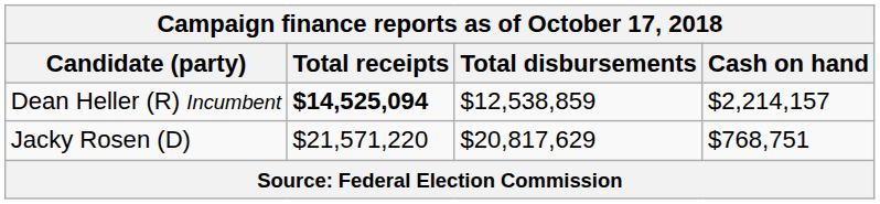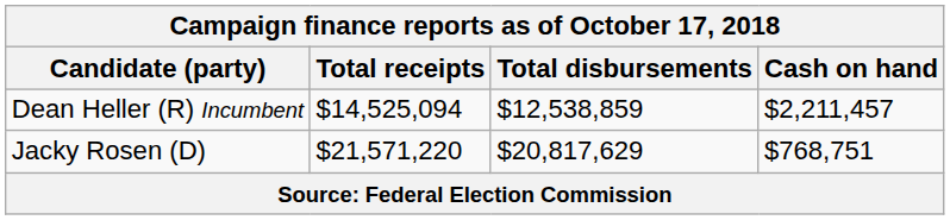 <table class="wikitable sortable">
 <tr>
 <th colspan=4>Campaign finance reports as of October 17, 2018</th>
 </tr>
 <tr style="text-align:center;">
 <th>Candidate (party)</th>
 <th>Total receipts</th>
 <th>Total disbursements</th>
 <th>Cash on hand</th>
 </tr>
 <tr>
 <td>Dean Heller (R) <em><small>Incumbent</small></em></td>
-<td><strong>$14,525,094</strong></td>
+<td>$14,525,094</td>
 <td>$12,538,859</td>
-<td>$2,214,157</td>
+<td>$2,211,457</td>
 </tr>
 <tr>
 <td>Jacky Rosen (D)</td>
 <td>$21,571,220</td>
 <td>$20,817,629</td>
 <td>$768,751</td>
 </tr>
 <tr>
 <th colspan="4"><small>Source: Federal Election Commission</small></th>
 </tr>
 </table>
